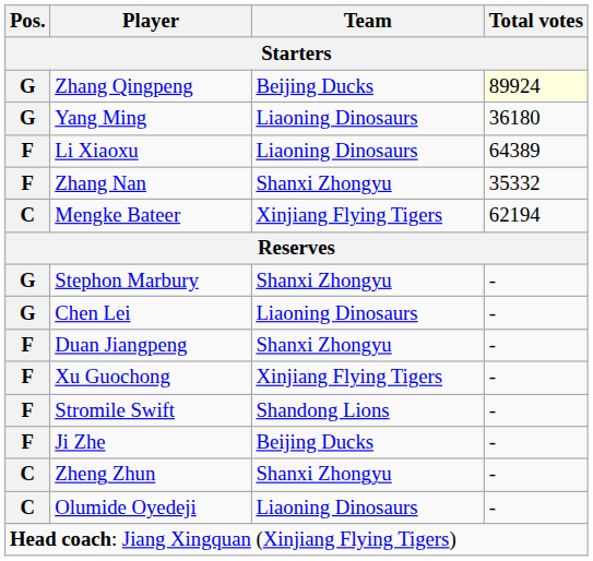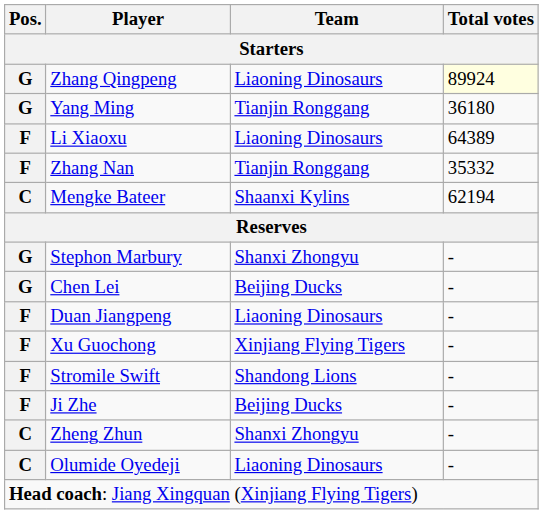 <table class="wikitable">
 <tr>
 <th>Pos.</th>
 <th width=150>Player</th>
 <th width=175>Team</th>
 <th>Total votes</th>
 </tr>
 <tr>
 <th colspan="5">Starters</th>
 </tr>
 <tr>
 <th>G</th>
 <td> <a href='#'>Zhang Qingpeng</a></td>
-<td><a href='#'>Beijing Ducks</a></td>
+<td><a href='#'>Liaoning Dinosaurs</a></td>
 <td style="background: lightyellow;">89924</td>
 </tr>
 <tr>
 <th>G</th>
 <td> <a href='#'>Yang Ming</a></td>
-<td><a href='#'>Liaoning Dinosaurs</a></td>
+<td><a href='#'>Tianjin Ronggang</a></td>
 <td>36180</td>
 </tr>
 <tr>
 <th>F</th>
 <td> <a href='#'>Li Xiaoxu</a></td>
 <td><a href='#'>Liaoning Dinosaurs</a></td>
 <td>64389</td>
 </tr>
 <tr>
 <th>F</th>
 <td> <a href='#'>Zhang Nan</a></td>
-<td><a href='#'>Shanxi Zhongyu</a></td>
+<td><a href='#'>Tianjin Ronggang</a></td>
 <td>35332</td>
 </tr>
 <tr>
 <th>C</th>
 <td> <a href='#'>Mengke Bateer</a></td>
-<td><a href='#'>Xinjiang Flying Tigers</a></td>
+<td><a href='#'>Shaanxi Kylins</a></td>
 <td>62194</td>
 </tr>
 <tr>
 <th colspan="5">Reserves</th>
 </tr>
 <tr>
 <th>G</th>
 <td> <a href='#'>Stephon Marbury</a></td>
 <td><a href='#'>Shanxi Zhongyu</a></td>
 <td>-</td>
 </tr>
 <tr>
 <th>G</th>
 <td> <a href='#'>Chen Lei</a></td>
-<td><a href='#'>Liaoning Dinosaurs</a></td>
+<td><a href='#'>Beijing Ducks</a></td>
 <td>-</td>
 </tr>
 <tr>
 <th>F</th>
 <td> <a href='#'>Duan Jiangpeng</a></td>
-<td><a href='#'>Shanxi Zhongyu</a></td>
+<td><a href='#'>Liaoning Dinosaurs</a></td>
 <td>-</td>
 </tr>
 <tr>
 <th>F</th>
 <td> <a href='#'>Xu Guochong</a></td>
 <td><a href='#'>Xinjiang Flying Tigers</a></td>
 <td>-</td>
 </tr>
 <tr>
 <th>F</th>
 <td> <a href='#'>Stromile Swift</a></td>
 <td><a href='#'>Shandong Lions</a></td>
 <td>-</td>
 </tr>
 <tr>
 <th>F</th>
 <td> <a href='#'>Ji Zhe</a></td>
 <td><a href='#'>Beijing Ducks</a></td>
 <td>-</td>
 </tr>
 <tr>
 <th>C</th>
 <td> <a href='#'>Zheng Zhun</a></td>
 <td><a href='#'>Shanxi Zhongyu</a></td>
 <td>-</td>
 </tr>
 <tr>
 <th>C</th>
 <td> <a href='#'>Olumide Oyedeji</a></td>
 <td><a href='#'>Liaoning Dinosaurs</a></td>
 <td>-</td>
 </tr>
 <tr>
 <td colspan="5"><strong>Head coach</strong>:  <a href='#'>Jiang Xingquan</a> (<a href='#'>Xinjiang Flying Tigers</a>)</td>
 </tr>
 </table>
